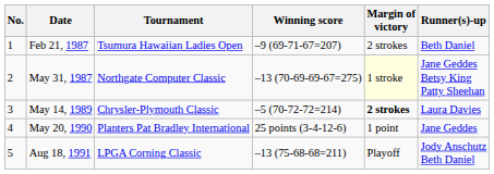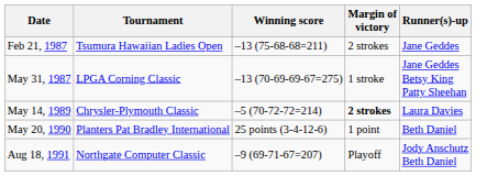 <table class="wikitable" style="font-size:95%;">
 <tr>
-<th>No.</th>
 <th>Date</th>
 <th>Tournament</th>
 <th>Winning score</th>
 <th>Margin of<br>victory</th>
 <th>Runner(s)-up</th>
 </tr>
 <tr>
-<td>1</td>
 <td>Feb 21, <a href='#'>1987</a></td>
 <td><a href='#'>Tsumura Hawaiian Ladies Open</a></td>
-<td>–9 (69-71-67=207)</td>
+<td>–13 (75-68-68=211)</td>
 <td>2 strokes</td>
-<td> <a href='#'>Beth Daniel</a></td>
+<td> <a href='#'>Jane Geddes</a></td>
 </tr>
 <tr>
-<td>2</td>
 <td>May 31, <a href='#'>1987</a></td>
-<td><a href='#'>Northgate Computer Classic</a></td>
+<td><a href='#'>LPGA Corning Classic</a></td>
 <td>–13 (70-69-69-67=275)</td>
-<td style="background: lightyellow;">1 stroke</td>
+<td>1 stroke</td>
 <td> <a href='#'>Jane Geddes</a><br> <a href='#'>Betsy King</a><br> <a href='#'>Patty Sheehan</a></td>
 </tr>
 <tr>
-<td>3</td>
 <td>May 14, <a href='#'>1989</a></td>
 <td><a href='#'>Chrysler-Plymouth Classic</a></td>
 <td>–5 (70-72-72=214)</td>
 <td><strong>2 strokes</strong></td>
 <td> <a href='#'>Laura Davies</a></td>
 </tr>
 <tr>
-<td>4</td>
 <td>May 20, <a href='#'>1990</a></td>
 <td><a href='#'>Planters Pat Bradley International</a></td>
 <td>25 points (3-4-12-6)</td>
 <td>1 point</td>
-<td> <a href='#'>Jane Geddes</a></td>
+<td> <a href='#'>Beth Daniel</a></td>
 </tr>
 <tr>
-<td>5</td>
 <td>Aug 18, <a href='#'>1991</a></td>
-<td><a href='#'>LPGA Corning Classic</a></td>
-<td>–13 (75-68-68=211)</td>
+<td><a href='#'>Northgate Computer Classic</a></td>
+<td>–9 (69-71-67=207)</td>
 <td>Playoff</td>
 <td> <a href='#'>Jody Anschutz</a><br> <a href='#'>Beth Daniel</a></td>
 </tr>
 </table>
